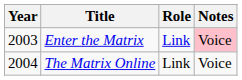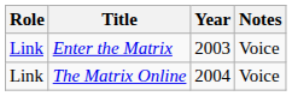 <table class="wikitable sortable">
 <tr>
+<th>Role</th>
+<th>Title</th>
 <th>Year</th>
-<th>Title</th>
-<th>Role</th>
 <th class="unsortable">Notes</th>
 </tr>
 <tr>
+<td><a href='#'>Link</a></td>
+<td><em><a href='#'>Enter the Matrix</a></em></td>
 <td>2003</td>
-<td><em><a href='#'>Enter the Matrix</a></em></td>
-<td><a href='#'>Link</a></td>
-<td style="background: pink;">Voice</td>
+<td>Voice</td>
 </tr>
 <tr>
+<td>Link</td>
+<td><em><a href='#'>The Matrix Online</a></em></td>
 <td>2004</td>
-<td><em><a href='#'>The Matrix Online</a></em></td>
-<td>Link</td>
 <td>Voice</td>
 </tr>
 </table>
